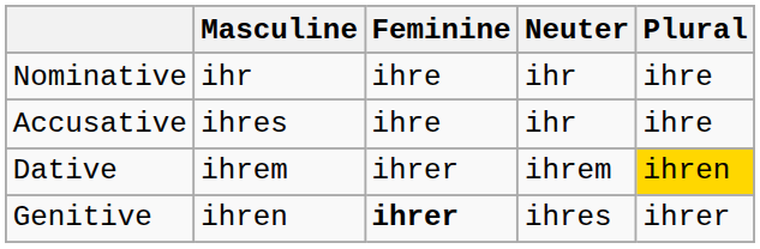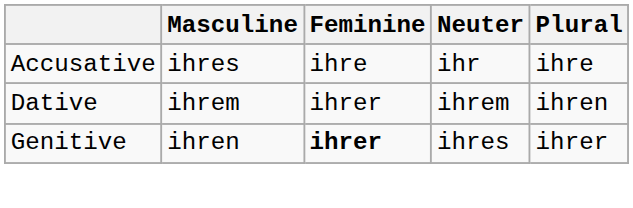 <table class="wikitable">
 <tr>
 <th></th>
 <th>Masculine</th>
 <th>Feminine</th>
 <th>Neuter</th>
 <th>Plural</th>
-</tr>
-<tr>
-<td>Nominative</td>
-<td>ihr</td>
-<td>ihre</td>
-<td>ihr</td>
-<td>ihre</td>
 </tr>
 <tr>
 <td>Accusative</td>
 <td>ihres</td>
 <td>ihre</td>
 <td>ihr</td>
 <td>ihre</td>
 </tr>
 <tr>
 <td>Dative</td>
 <td>ihrem</td>
 <td>ihrer</td>
 <td>ihrem</td>
-<td style="background: gold;">ihren</td>
+<td>ihren</td>
 </tr>
 <tr>
 <td>Genitive</td>
 <td>ihren</td>
 <td><strong>ihrer</strong></td>
 <td>ihres</td>
 <td>ihrer</td>
 </tr>
 </table>
